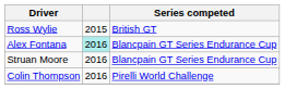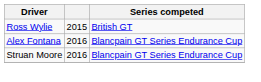 <table class="wikitable" style="font-size: 90%;">
 <tr>
 <th>Driver</th>
 <th></th>
 <th>Series competed</th>
 </tr>
 <tr>
 <td> <a href='#'>Ross Wylie</a></td>
 <td align=center>2015</td>
 <td><a href='#'>British GT</a></td>
 </tr>
 <tr>
 <td> <a href='#'>Alex Fontana</a></td>
-<td align=center style="background: paleturquoise;">2016</td>
+<td align=center>2016</td>
 <td><a href='#'>Blancpain GT Series Endurance Cup</a></td>
 </tr>
 <tr>
 <td> Struan Moore</td>
 <td align=center>2016</td>
 <td><a href='#'>Blancpain GT Series Endurance Cup</a></td>
 </tr>
 <tr>
-<td> <a href='#'>Colin Thompson</a></td>
-<td align=center>2016</td>
-<td><a href='#'>Pirelli World Challenge</a></td>
-</tr>
-<tr>
 </tr>
 </table>
